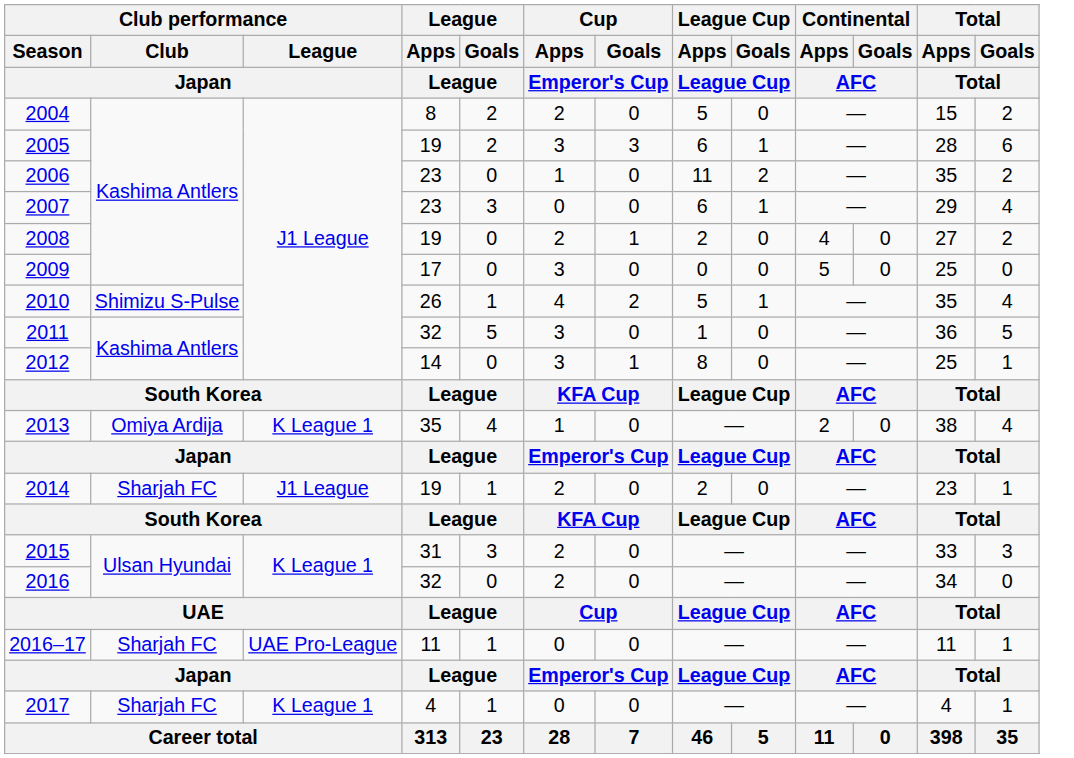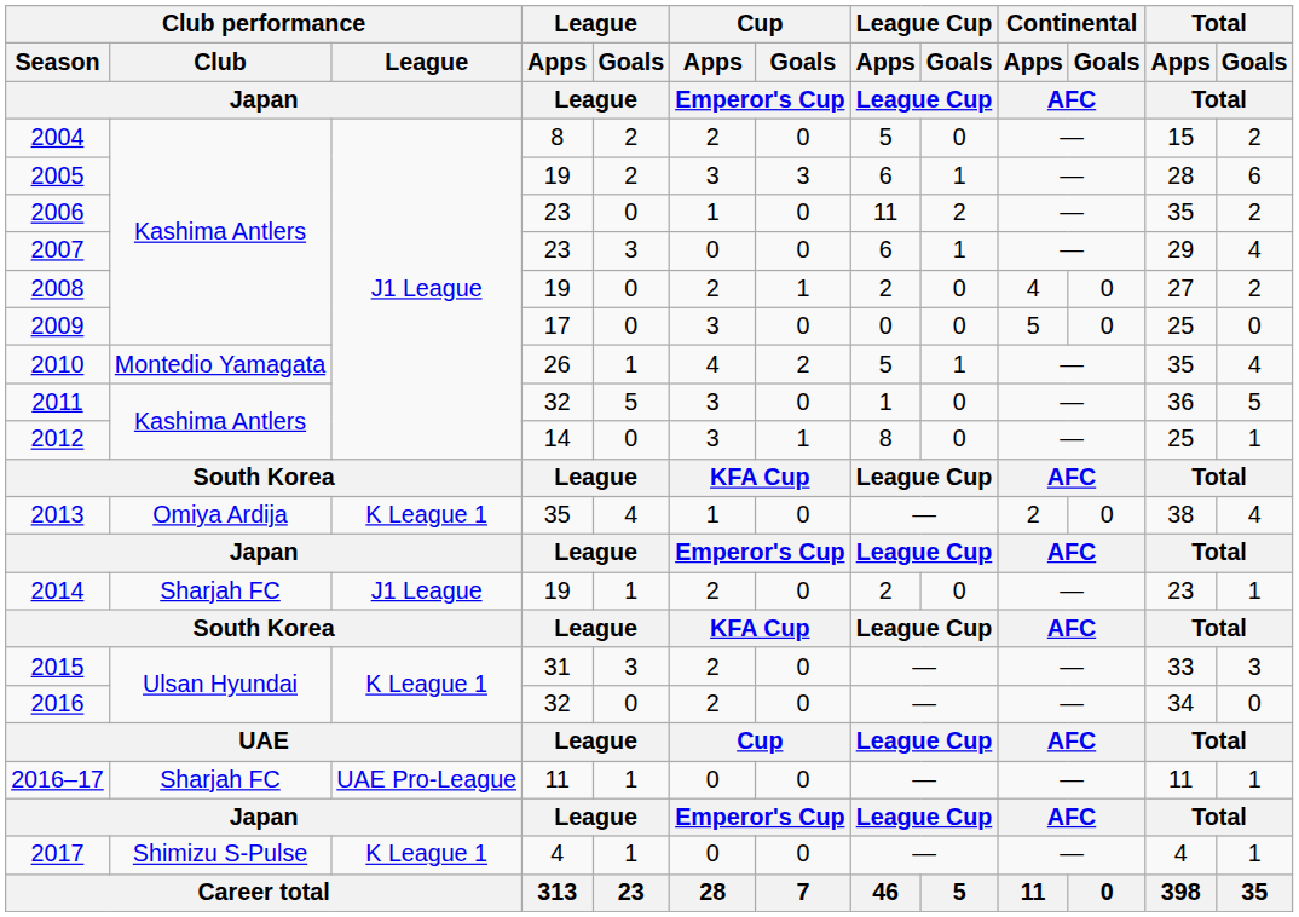 <table class="wikitable" style="text-align:center">
 <tr>
 <th colspan=3>Club performance</th>
 <th colspan=2>League</th>
 <th colspan=2>Cup</th>
 <th colspan=2>League Cup</th>
 <th colspan=2>Continental</th>
 <th colspan=2>Total</th>
 </tr>
 <tr>
 <th>Season</th>
 <th>Club</th>
 <th>League</th>
 <th>Apps</th>
 <th>Goals</th>
 <th>Apps</th>
 <th>Goals</th>
 <th>Apps</th>
 <th>Goals</th>
 <th>Apps</th>
 <th>Goals</th>
 <th>Apps</th>
 <th>Goals</th>
 </tr>
 <tr>
 <th colspan=3>Japan</th>
 <th colspan=2>League</th>
 <th colspan=2><a href='#'>Emperor's Cup</a></th>
 <th colspan=2><a href='#'>League Cup</a></th>
 <th colspan=2><a href='#'>AFC</a></th>
 <th colspan=2>Total</th>
 </tr>
 <tr>
 <td><a href='#'>2004</a></td>
 <td rowspan="6"><a href='#'>Kashima Antlers</a></td>
 <td rowspan="9"><a href='#'>J1 League</a></td>
 <td>8</td>
 <td>2</td>
 <td>2</td>
 <td>0</td>
 <td>5</td>
 <td>0</td>
 <td colspan="2">—</td>
 <td>15</td>
 <td>2</td>
 </tr>
 <tr>
 <td><a href='#'>2005</a></td>
 <td>19</td>
 <td>2</td>
 <td>3</td>
 <td>3</td>
 <td>6</td>
 <td>1</td>
 <td colspan="2">—</td>
 <td>28</td>
 <td>6</td>
 </tr>
 <tr>
 <td><a href='#'>2006</a></td>
 <td>23</td>
 <td>0</td>
 <td>1</td>
 <td>0</td>
 <td>11</td>
 <td>2</td>
 <td colspan="2">—</td>
 <td>35</td>
 <td>2</td>
 </tr>
 <tr>
 <td><a href='#'>2007</a></td>
 <td>23</td>
 <td>3</td>
 <td>0</td>
 <td>0</td>
 <td>6</td>
 <td>1</td>
 <td colspan="2">—</td>
 <td>29</td>
 <td>4</td>
 </tr>
 <tr>
 <td><a href='#'>2008</a></td>
 <td>19</td>
 <td>0</td>
 <td>2</td>
 <td>1</td>
 <td>2</td>
 <td>0</td>
 <td>4</td>
 <td>0</td>
 <td>27</td>
 <td>2</td>
 </tr>
 <tr>
 <td><a href='#'>2009</a></td>
 <td>17</td>
 <td>0</td>
 <td>3</td>
 <td>0</td>
 <td>0</td>
 <td>0</td>
 <td>5</td>
 <td>0</td>
 <td>25</td>
 <td>0</td>
 </tr>
 <tr>
 <td><a href='#'>2010</a></td>
-<td rowspan="1"><a href='#'>Shimizu S-Pulse</a></td>
+<td><a href='#'>Montedio Yamagata</a></td>
 <td>26</td>
 <td>1</td>
 <td>4</td>
 <td>2</td>
 <td>5</td>
 <td>1</td>
 <td colspan="2">—</td>
 <td>35</td>
 <td>4</td>
 </tr>
 <tr>
 <td><a href='#'>2011</a></td>
 <td rowspan="2"><a href='#'>Kashima Antlers</a></td>
 <td>32</td>
 <td>5</td>
 <td>3</td>
 <td>0</td>
 <td>1</td>
 <td>0</td>
 <td colspan="2">—</td>
 <td>36</td>
 <td>5</td>
 </tr>
 <tr>
 <td><a href='#'>2012</a></td>
 <td>14</td>
 <td>0</td>
 <td>3</td>
 <td>1</td>
 <td>8</td>
 <td>0</td>
 <td colspan="2">—</td>
 <td>25</td>
 <td>1</td>
 </tr>
 <tr>
 <th colspan=3>South Korea</th>
 <th colspan=2>League</th>
 <th colspan=2><a href='#'>KFA Cup</a></th>
 <th colspan=2>League Cup</th>
 <th colspan=2><a href='#'>AFC</a></th>
 <th colspan=2>Total</th>
 </tr>
 <tr>
 <td><a href='#'>2013</a></td>
 <td><a href='#'>Omiya Ardija</a></td>
 <td><a href='#'>K League 1</a></td>
 <td>35</td>
 <td>4</td>
 <td>1</td>
 <td>0</td>
 <td colspan="2">—</td>
 <td>2</td>
 <td>0</td>
 <td>38</td>
 <td>4</td>
 </tr>
 <tr>
 <th colspan=3>Japan</th>
 <th colspan=2>League</th>
 <th colspan=2><a href='#'>Emperor's Cup</a></th>
 <th colspan=2><a href='#'>League Cup</a></th>
 <th colspan=2><a href='#'>AFC</a></th>
 <th colspan=2>Total</th>
 </tr>
 <tr>
 <td><a href='#'>2014</a></td>
 <td><a href='#'>Sharjah FC</a></td>
 <td><a href='#'>J1 League</a></td>
 <td>19</td>
 <td>1</td>
 <td>2</td>
 <td>0</td>
 <td>2</td>
 <td>0</td>
 <td colspan="2">—</td>
 <td>23</td>
 <td>1</td>
 </tr>
 <tr>
 <th colspan=3>South Korea</th>
 <th colspan=2>League</th>
 <th colspan=2><a href='#'>KFA Cup</a></th>
 <th colspan=2>League Cup</th>
 <th colspan=2><a href='#'>AFC</a></th>
 <th colspan=2>Total</th>
 </tr>
 <tr>
 <td><a href='#'>2015</a></td>
 <td rowspan="2"><a href='#'>Ulsan Hyundai</a></td>
 <td rowspan="2"><a href='#'>K League 1</a></td>
 <td>31</td>
 <td>3</td>
 <td>2</td>
 <td>0</td>
 <td colspan="2">—</td>
 <td colspan="2">—</td>
 <td>33</td>
 <td>3</td>
 </tr>
 <tr>
 <td><a href='#'>2016</a></td>
 <td>32</td>
 <td>0</td>
 <td>2</td>
 <td>0</td>
 <td colspan="2">—</td>
 <td colspan="2">—</td>
 <td>34</td>
 <td>0</td>
 </tr>
 <tr>
 <th colspan=3>UAE</th>
 <th colspan=2>League</th>
 <th colspan=2><a href='#'>Cup</a></th>
 <th colspan=2><a href='#'>League Cup</a></th>
 <th colspan=2><a href='#'>AFC</a></th>
 <th colspan=2>Total</th>
 </tr>
 <tr>
 <td><a href='#'>2016–17</a></td>
 <td><a href='#'>Sharjah FC</a></td>
 <td><a href='#'>UAE Pro-League</a></td>
 <td>11</td>
 <td>1</td>
 <td>0</td>
 <td>0</td>
 <td colspan="2">—</td>
 <td colspan="2">—</td>
 <td>11</td>
 <td>1</td>
 </tr>
 <tr>
 <th colspan=3>Japan</th>
 <th colspan=2>League</th>
 <th colspan=2><a href='#'>Emperor's Cup</a></th>
 <th colspan=2><a href='#'>League Cup</a></th>
 <th colspan=2><a href='#'>AFC</a></th>
 <th colspan=2>Total</th>
 </tr>
 <tr>
 <td><a href='#'>2017</a></td>
-<td><a href='#'>Sharjah FC</a></td>
+<td rowspan="1"><a href='#'>Shimizu S-Pulse</a></td>
 <td><a href='#'>K League 1</a></td>
 <td>4</td>
 <td>1</td>
 <td>0</td>
 <td>0</td>
 <td colspan="2">—</td>
 <td colspan="2">—</td>
 <td>4</td>
 <td>1</td>
 </tr>
 <tr>
 <th colspan=3>Career total</th>
 <th>313</th>
 <th>23</th>
 <th>28</th>
 <th>7</th>
 <th>46</th>
 <th>5</th>
 <th>11</th>
 <th>0</th>
 <th>398</th>
 <th>35</th>
 </tr>
 </table>
